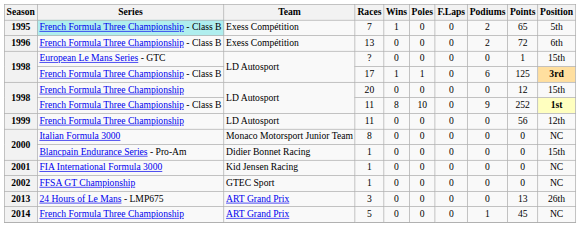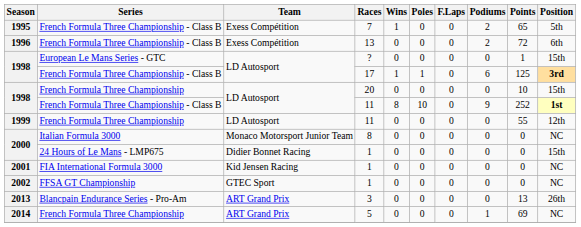 <table class="wikitable" style="font-size: 87%; text-align:center">
 <tr>
 <th>Season</th>
 <th>Series</th>
 <th>Team</th>
 <th>Races</th>
 <th>Wins</th>
 <th>Poles</th>
 <th>F.Laps</th>
 <th>Podiums</th>
 <th>Points</th>
 <th>Position</th>
 </tr>
 <tr>
 <th>1995</th>
-<td align=left style="background: paleturquoise;"><a href='#'>French Formula Three Championship</a> - Class B</td>
+<td align=left><a href='#'>French Formula Three Championship</a> - Class B</td>
 <td align=left>Exess Compétition</td>
 <td>7</td>
 <td>1</td>
 <td>0</td>
 <td>0</td>
 <td>2</td>
 <td>65</td>
 <td>5th</td>
 </tr>
 <tr>
 <th>1996</th>
 <td align=left><a href='#'>French Formula Three Championship</a> - Class B</td>
 <td align=left>Exess Compétition</td>
 <td>13</td>
 <td>0</td>
 <td>0</td>
 <td>0</td>
 <td>2</td>
 <td>72</td>
 <td>6th</td>
 </tr>
 <tr>
 <th rowspan=2>1998</th>
 <td align=left><a href='#'>European Le Mans Series</a> - GTC</td>
 <td rowspan=2 align=left>LD Autosport</td>
 <td>?</td>
 <td>0</td>
 <td>0</td>
 <td>0</td>
 <td>0</td>
 <td>1</td>
 <td>15th</td>
 </tr>
 <tr>
 <td align=left><a href='#'>French Formula Three Championship</a> - Class B</td>
 <td>17</td>
 <td>1</td>
 <td>1</td>
 <td>0</td>
 <td>6</td>
 <td>125</td>
 <td style="background:#FFDF9F;"><strong>3rd</strong></td>
 </tr>
 <tr>
 <th rowspan=2>1998</th>
 <td align=left><a href='#'>French Formula Three Championship</a></td>
 <td rowspan=2 align=left>LD Autosport</td>
 <td>20</td>
 <td>0</td>
 <td>0</td>
 <td>0</td>
 <td>0</td>
-<td>12</td>
+<td>10</td>
 <td>15th</td>
 </tr>
 <tr>
 <td align=left><a href='#'>French Formula Three Championship</a> - Class B</td>
 <td>11</td>
 <td>8</td>
 <td>10</td>
 <td>0</td>
 <td>9</td>
 <td>252</td>
 <td style="background:#FFFFBF;"><strong>1st</strong></td>
 </tr>
 <tr>
 <th>1999</th>
 <td align=left><a href='#'>French Formula Three Championship</a></td>
 <td align=left>LD Autosport</td>
 <td>11</td>
 <td>0</td>
 <td>0</td>
 <td>0</td>
 <td>0</td>
-<td>56</td>
+<td>55</td>
 <td>12th</td>
 </tr>
 <tr>
 <th rowspan=2>2000</th>
 <td align=left><a href='#'>Italian Formula 3000</a></td>
 <td align=left>Monaco Motorsport Junior Team</td>
 <td>8</td>
 <td>0</td>
 <td>0</td>
 <td>0</td>
 <td>0</td>
 <td>0</td>
 <td>NC</td>
 </tr>
 <tr>
-<td align=left><a href='#'>Blancpain Endurance Series</a> - Pro-Am</td>
+<td align=left><a href='#'>24 Hours of Le Mans</a> - LMP675</td>
 <td align=left>Didier Bonnet Racing</td>
 <td>1</td>
 <td>0</td>
 <td>0</td>
 <td>0</td>
 <td>0</td>
 <td>0</td>
 <td>15th</td>
 </tr>
 <tr>
 <th>2001</th>
 <td align=left><a href='#'>FIA International Formula 3000</a></td>
 <td align=left>Kid Jensen Racing</td>
 <td>1</td>
 <td>0</td>
 <td>0</td>
 <td>0</td>
 <td>0</td>
 <td>0</td>
 <td>NC</td>
 </tr>
 <tr>
 <th>2002</th>
 <td align=left><a href='#'>FFSA GT Championship</a></td>
 <td align=left>GTEC Sport</td>
 <td>1</td>
 <td>0</td>
 <td>0</td>
 <td>0</td>
 <td>0</td>
 <td>0</td>
 <td>NC</td>
 </tr>
 <tr>
 <th>2013</th>
-<td align=left><a href='#'>24 Hours of Le Mans</a> - LMP675</td>
+<td align=left><a href='#'>Blancpain Endurance Series</a> - Pro-Am</td>
 <td align=left><a href='#'>ART Grand Prix</a></td>
 <td>3</td>
 <td>0</td>
 <td>0</td>
 <td>0</td>
 <td>0</td>
 <td>13</td>
 <td>26th</td>
 </tr>
 <tr>
 <th>2014</th>
 <td align=left><a href='#'>French Formula Three Championship</a></td>
 <td align=left><a href='#'>ART Grand Prix</a></td>
 <td>5</td>
 <td>0</td>
 <td>0</td>
 <td>0</td>
 <td>1</td>
-<td>45</td>
+<td>69</td>
 <td>NC</td>
 </tr>
 <tr>
 </tr>
 </table>
